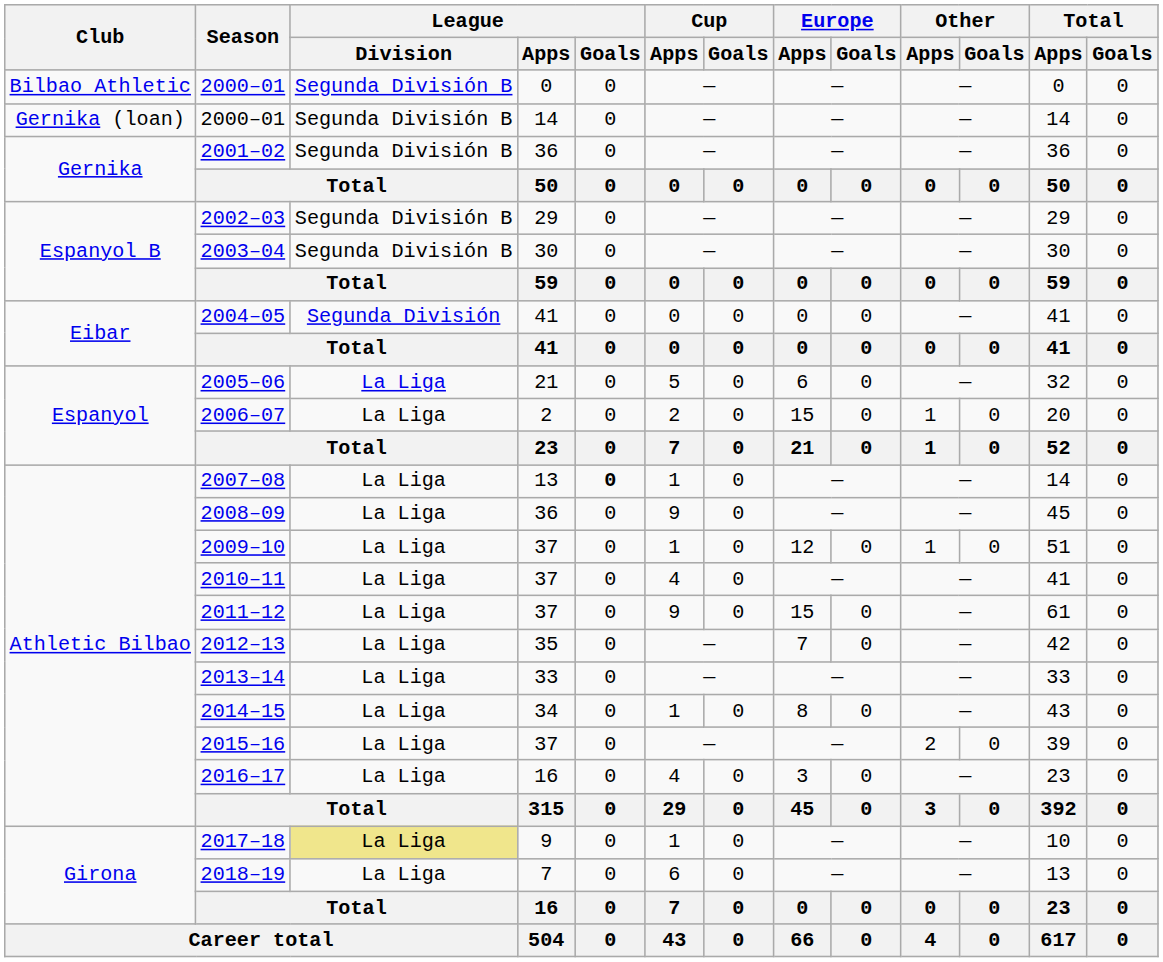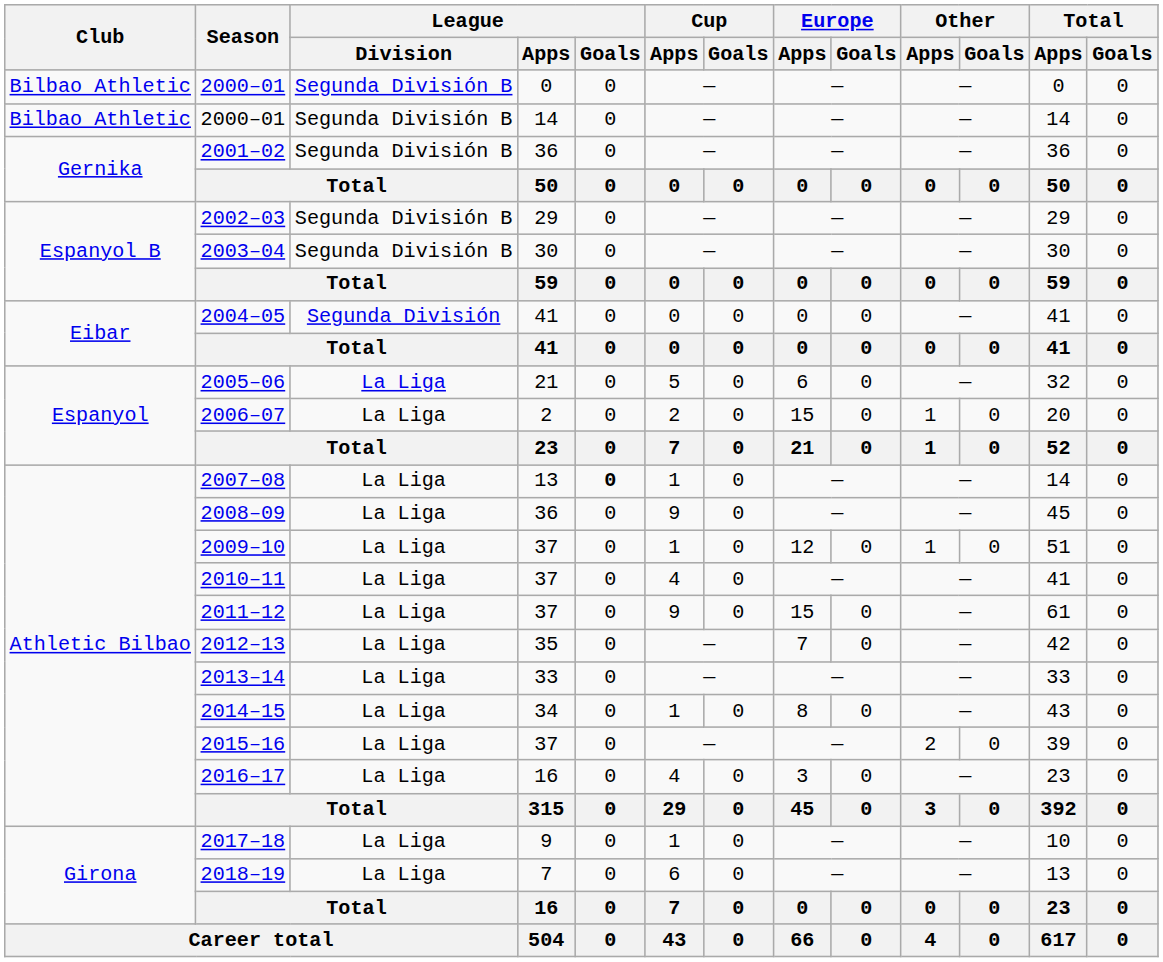 <table class="wikitable" style="text-align: center">
 <tr>
 <th rowspan="2">Club</th>
 <th rowspan="2">Season</th>
 <th colspan="3">League</th>
 <th colspan="2">Cup</th>
 <th colspan="2"><a href='#'>Europe</a></th>
 <th colspan="2">Other</th>
 <th colspan="2">Total</th>
 </tr>
 <tr>
 <th>Division</th>
 <th>Apps</th>
 <th>Goals</th>
 <th>Apps</th>
 <th>Goals</th>
 <th>Apps</th>
 <th>Goals</th>
 <th>Apps</th>
 <th>Goals</th>
 <th>Apps</th>
 <th>Goals</th>
 </tr>
 <tr>
 <td><a href='#'>Bilbao Athletic</a></td>
 <td><a href='#'>2000–01</a></td>
 <td><a href='#'>Segunda División B</a></td>
 <td>0</td>
 <td>0</td>
 <td colspan="2">—</td>
 <td colspan="2">—</td>
 <td colspan="2">—</td>
 <td>0</td>
 <td>0</td>
 </tr>
 <tr>
-<td><a href='#'>Gernika</a> (loan)</td>
+<td><a href='#'>Bilbao Athletic</a></td>
 <td>2000–01</td>
 <td>Segunda División B</td>
 <td>14</td>
 <td>0</td>
 <td colspan="2">—</td>
 <td colspan="2">—</td>
 <td colspan="2">—</td>
 <td>14</td>
 <td>0</td>
 </tr>
 <tr>
 <td rowspan="2"><a href='#'>Gernika</a></td>
 <td><a href='#'>2001–02</a></td>
 <td>Segunda División B</td>
 <td>36</td>
 <td>0</td>
 <td colspan="2">—</td>
 <td colspan="2">—</td>
 <td colspan="2">—</td>
 <td>36</td>
 <td>0</td>
 </tr>
 <tr>
 <th colspan="2">Total</th>
 <th>50</th>
 <th>0</th>
 <th>0</th>
 <th>0</th>
 <th>0</th>
 <th>0</th>
 <th>0</th>
 <th>0</th>
 <th>50</th>
 <th>0</th>
 </tr>
 <tr>
 <td rowspan="3"><a href='#'>Espanyol B</a></td>
 <td><a href='#'>2002–03</a></td>
 <td>Segunda División B</td>
 <td>29</td>
 <td>0</td>
 <td colspan="2">—</td>
 <td colspan="2">—</td>
 <td colspan="2">—</td>
 <td>29</td>
 <td>0</td>
 </tr>
 <tr>
 <td><a href='#'>2003–04</a></td>
 <td>Segunda División B</td>
 <td>30</td>
 <td>0</td>
 <td colspan="2">—</td>
 <td colspan="2">—</td>
 <td colspan="2">—</td>
 <td>30</td>
 <td>0</td>
 </tr>
 <tr>
 <th colspan="2">Total</th>
 <th>59</th>
 <th>0</th>
 <th>0</th>
 <th>0</th>
 <th>0</th>
 <th>0</th>
 <th>0</th>
 <th>0</th>
 <th>59</th>
 <th>0</th>
 </tr>
 <tr>
 <td rowspan="2"><a href='#'>Eibar</a></td>
 <td><a href='#'>2004–05</a></td>
 <td><a href='#'>Segunda División</a></td>
 <td>41</td>
 <td>0</td>
 <td>0</td>
 <td>0</td>
 <td>0</td>
 <td>0</td>
 <td colspan="2">—</td>
 <td>41</td>
 <td>0</td>
 </tr>
 <tr>
 <th colspan="2">Total</th>
 <th>41</th>
 <th>0</th>
 <th>0</th>
 <th>0</th>
 <th>0</th>
 <th>0</th>
 <th>0</th>
 <th>0</th>
 <th>41</th>
 <th>0</th>
 </tr>
 <tr>
 <td rowspan="3"><a href='#'>Espanyol</a></td>
 <td><a href='#'>2005–06</a></td>
 <td><a href='#'>La Liga</a></td>
 <td>21</td>
 <td>0</td>
 <td>5</td>
 <td>0</td>
 <td>6</td>
 <td>0</td>
 <td colspan="2">—</td>
 <td>32</td>
 <td>0</td>
 </tr>
 <tr>
 <td><a href='#'>2006–07</a></td>
 <td>La Liga</td>
 <td>2</td>
 <td>0</td>
 <td>2</td>
 <td>0</td>
 <td>15</td>
 <td>0</td>
 <td>1</td>
 <td>0</td>
 <td>20</td>
 <td>0</td>
 </tr>
 <tr>
 <th colspan="2">Total</th>
 <th>23</th>
 <th>0</th>
 <th>7</th>
 <th>0</th>
 <th>21</th>
 <th>0</th>
 <th>1</th>
 <th>0</th>
 <th>52</th>
 <th>0</th>
 </tr>
 <tr>
 <td rowspan="11"><a href='#'>Athletic Bilbao</a></td>
 <td><a href='#'>2007–08</a></td>
 <td>La Liga</td>
 <td>13</td>
 <td><strong>0</strong></td>
 <td>1</td>
 <td>0</td>
 <td colspan="2">—</td>
 <td colspan="2">—</td>
 <td>14</td>
 <td>0</td>
 </tr>
 <tr>
 <td><a href='#'>2008–09</a></td>
 <td>La Liga</td>
 <td>36</td>
 <td>0</td>
 <td>9</td>
 <td>0</td>
 <td colspan="2">—</td>
 <td colspan="2">—</td>
 <td>45</td>
 <td>0</td>
 </tr>
 <tr>
 <td><a href='#'>2009–10</a></td>
 <td>La Liga</td>
 <td>37</td>
 <td>0</td>
 <td>1</td>
 <td>0</td>
 <td>12</td>
 <td>0</td>
 <td>1</td>
 <td>0</td>
 <td>51</td>
 <td>0</td>
 </tr>
 <tr>
 <td><a href='#'>2010–11</a></td>
 <td>La Liga</td>
 <td>37</td>
 <td>0</td>
 <td>4</td>
 <td>0</td>
 <td colspan="2">—</td>
 <td colspan="2">—</td>
 <td>41</td>
 <td>0</td>
 </tr>
 <tr>
 <td><a href='#'>2011–12</a></td>
 <td>La Liga</td>
 <td>37</td>
 <td>0</td>
 <td>9</td>
 <td>0</td>
 <td>15</td>
 <td>0</td>
 <td colspan="2">—</td>
 <td>61</td>
 <td>0</td>
 </tr>
 <tr>
 <td><a href='#'>2012–13</a></td>
 <td>La Liga</td>
 <td>35</td>
 <td>0</td>
 <td colspan="2">—</td>
 <td>7</td>
 <td>0</td>
 <td colspan="2">—</td>
 <td>42</td>
 <td>0</td>
 </tr>
 <tr>
 <td><a href='#'>2013–14</a></td>
 <td>La Liga</td>
 <td>33</td>
 <td>0</td>
 <td colspan="2">—</td>
 <td colspan="2">—</td>
 <td colspan="2">—</td>
 <td>33</td>
 <td>0</td>
 </tr>
 <tr>
 <td><a href='#'>2014–15</a></td>
 <td>La Liga</td>
 <td>34</td>
 <td>0</td>
 <td>1</td>
 <td>0</td>
 <td>8</td>
 <td>0</td>
 <td colspan="2">—</td>
 <td>43</td>
 <td>0</td>
 </tr>
 <tr>
 <td><a href='#'>2015–16</a></td>
 <td>La Liga</td>
 <td>37</td>
 <td>0</td>
 <td colspan="2">—</td>
 <td colspan="2">—</td>
 <td>2</td>
 <td>0</td>
 <td>39</td>
 <td>0</td>
 </tr>
 <tr>
 <td><a href='#'>2016–17</a></td>
 <td>La Liga</td>
 <td>16</td>
 <td>0</td>
 <td>4</td>
 <td>0</td>
 <td>3</td>
 <td>0</td>
 <td colspan="2">—</td>
 <td>23</td>
 <td>0</td>
 </tr>
 <tr>
 <th colspan="2">Total</th>
 <th>315</th>
 <th>0</th>
 <th>29</th>
 <th>0</th>
 <th>45</th>
 <th>0</th>
 <th>3</th>
 <th>0</th>
 <th>392</th>
 <th>0</th>
 </tr>
 <tr>
 <td rowspan="3"><a href='#'>Girona</a></td>
 <td><a href='#'>2017–18</a></td>
-<td style="background: khaki;">La Liga</td>
+<td>La Liga</td>
 <td>9</td>
 <td>0</td>
 <td>1</td>
 <td>0</td>
 <td colspan="2">—</td>
 <td colspan="2">—</td>
 <td>10</td>
 <td>0</td>
 </tr>
 <tr>
 <td><a href='#'>2018–19</a></td>
 <td>La Liga</td>
 <td>7</td>
 <td>0</td>
 <td>6</td>
 <td>0</td>
 <td colspan="2">—</td>
 <td colspan="2">—</td>
 <td>13</td>
 <td>0</td>
 </tr>
 <tr>
 <th colspan="2">Total</th>
 <th>16</th>
 <th>0</th>
 <th>7</th>
 <th>0</th>
 <th>0</th>
 <th>0</th>
 <th>0</th>
 <th>0</th>
 <th>23</th>
 <th>0</th>
 </tr>
 <tr>
 <th colspan="3">Career total</th>
 <th>504</th>
 <th>0</th>
 <th>43</th>
 <th>0</th>
 <th>66</th>
 <th>0</th>
 <th>4</th>
 <th>0</th>
 <th>617</th>
 <th>0</th>
 </tr>
 </table>
